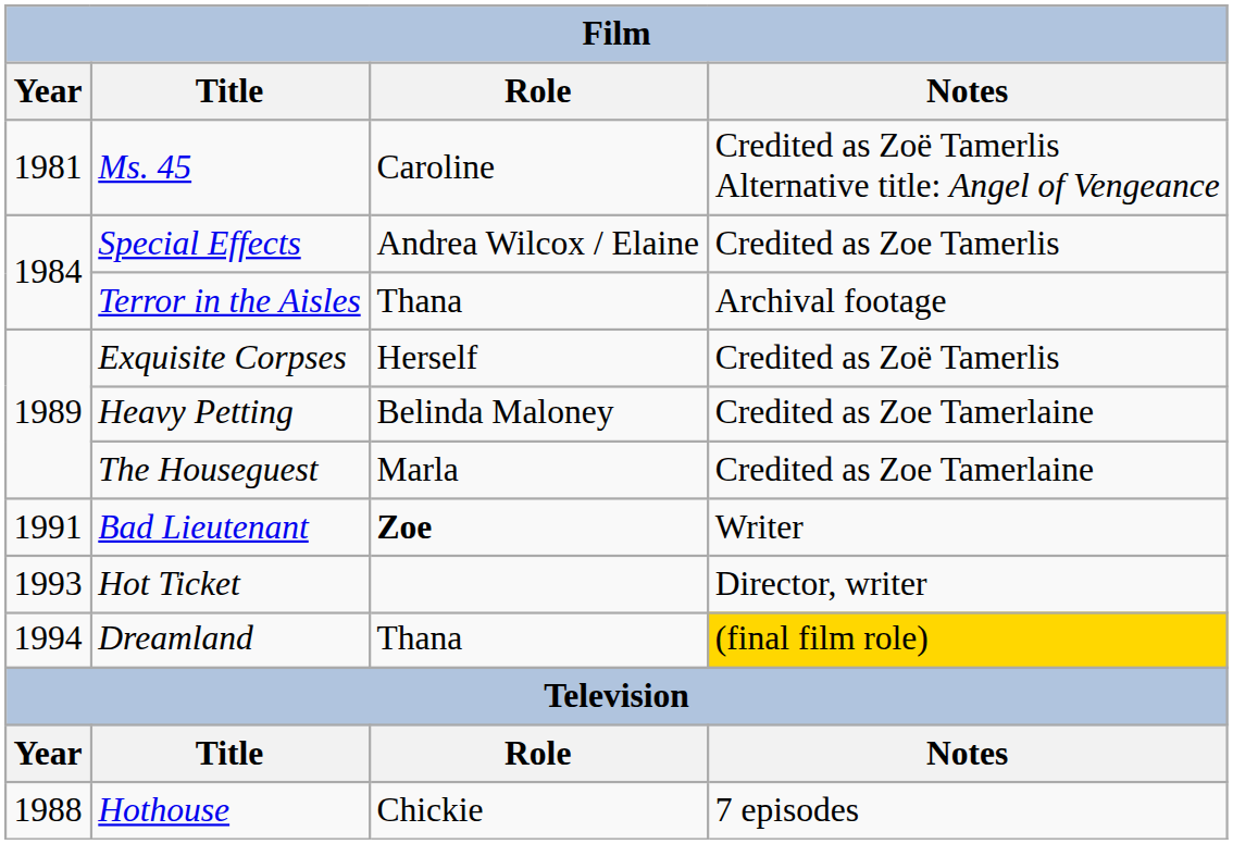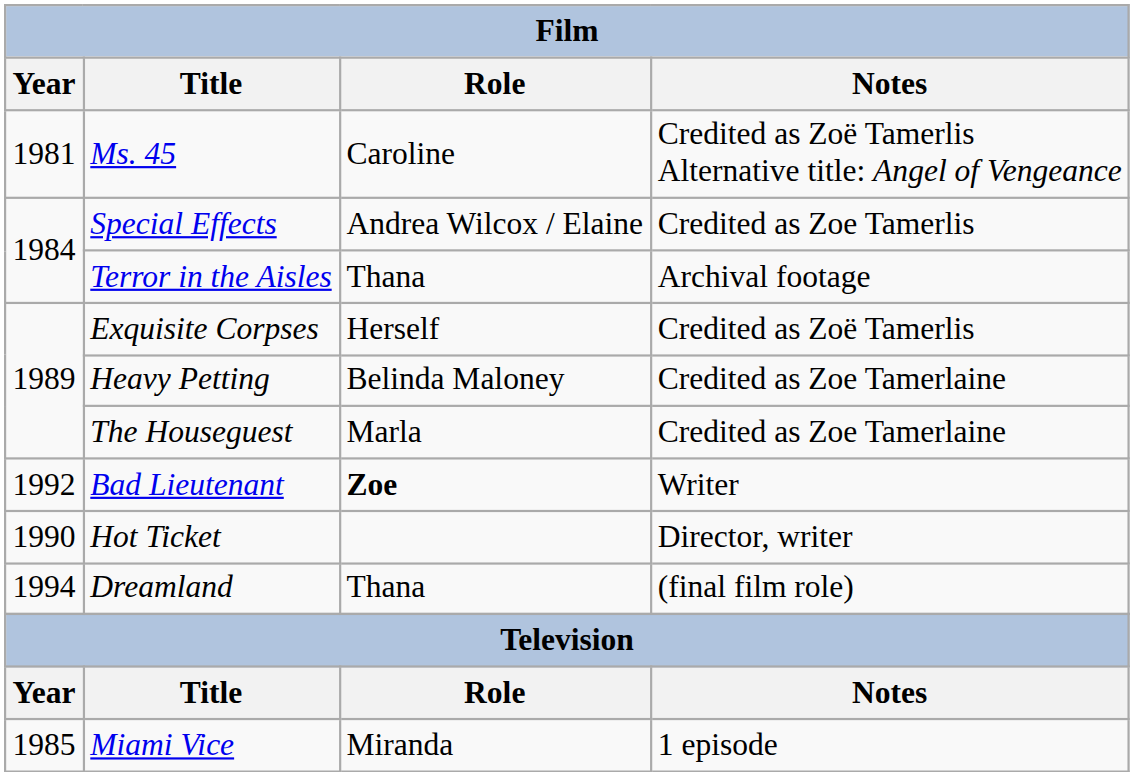 <table class="wikitable" style="font-size: 90%;">
 <tr>
 <th colspan="4" style="background: LightSteelBlue;">Film</th>
 </tr>
 <tr>
 <th>Year</th>
 <th>Title</th>
 <th>Role</th>
 <th>Notes</th>
 </tr>
 <tr>
 <td>1981</td>
 <td><em><a href='#'>Ms. 45</a></em></td>
 <td>Caroline</td>
 <td>Credited as Zoë Tamerlis<br>Alternative title: <em>Angel of Vengeance</em></td>
 </tr>
 <tr>
 <td rowspan=2>1984</td>
 <td><em><a href='#'>Special Effects</a></em></td>
 <td>Andrea Wilcox / Elaine</td>
 <td>Credited as Zoe Tamerlis</td>
 </tr>
 <tr>
 <td><em><a href='#'>Terror in the Aisles</a></em></td>
 <td>Thana</td>
 <td>Archival footage</td>
 </tr>
 <tr>
 <td rowspan=3>1989</td>
 <td><em>Exquisite Corpses</em></td>
 <td>Herself</td>
 <td>Credited as Zoë Tamerlis</td>
 </tr>
 <tr>
 <td><em>Heavy Petting</em></td>
 <td>Belinda Maloney</td>
 <td>Credited as Zoe Tamerlaine</td>
 </tr>
 <tr>
 <td><em>The Houseguest</em></td>
 <td>Marla</td>
 <td>Credited as Zoe Tamerlaine</td>
 </tr>
 <tr>
-<td>1991</td>
+<td>1992</td>
 <td><em><a href='#'>Bad Lieutenant</a></em></td>
 <td><strong>Zoe</strong></td>
 <td>Writer</td>
 </tr>
 <tr>
-<td>1993</td>
+<td>1990</td>
 <td><em>Hot Ticket</em></td>
 <td></td>
 <td>Director, writer</td>
 </tr>
 <tr>
 <td>1994</td>
 <td><em>Dreamland</em></td>
 <td>Thana</td>
-<td style="background: gold;">(final film role)</td>
+<td>(final film role)</td>
 </tr>
 <tr>
 </tr>
 <tr>
 <th colspan="4" style="background: LightSteelBlue;">Television</th>
 </tr>
 <tr>
 <th>Year</th>
 <th>Title</th>
 <th>Role</th>
 <th>Notes</th>
 </tr>
 <tr>
-<td>1988</td>
-<td><em><a href='#'>Hothouse</a></em></td>
-<td>Chickie</td>
-<td>7 episodes</td>
+<td>1985</td>
+<td><em><a href='#'>Miami Vice</a></em></td>
+<td>Miranda</td>
+<td>1 episode</td>
 </tr>
 </table>
